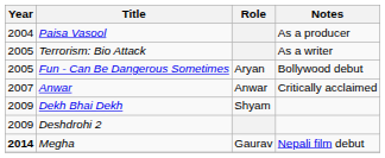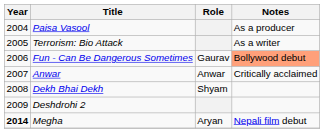 <table class="wikitable sortable">
 <tr>
 <th>Year</th>
 <th>Title</th>
 <th>Role</th>
 <th>Notes</th>
 </tr>
 <tr>
 <td>2004</td>
 <td><em><a href='#'>Paisa Vasool</a></em></td>
 <th></th>
 <td>As a producer</td>
 </tr>
 <tr>
 <td>2005</td>
 <td><em>Terrorism: Bio Attack</em></td>
 <th></th>
 <td>As a writer</td>
 </tr>
 <tr>
-<td>2005</td>
+<td>2006</td>
 <td><em><a href='#'>Fun - Can Be Dangerous Sometimes</a></em></td>
-<td>Aryan</td>
-<td>Bollywood debut</td>
+<td>Gaurav</td>
+<td style="background: lightsalmon;">Bollywood debut</td>
 </tr>
 <tr>
 <td>2007</td>
 <td><em><a href='#'>Anwar</a></em></td>
 <td>Anwar</td>
 <td>Critically acclaimed</td>
 </tr>
 <tr>
-<td>2009</td>
+<td>2008</td>
 <td><em><a href='#'>Dekh Bhai Dekh</a></em></td>
 <td>Shyam</td>
 <td></td>
 </tr>
 <tr>
 <td>2009</td>
 <td><em>Deshdrohi 2</em></td>
 <th></th>
 <td></td>
 </tr>
 <tr>
 <td><strong>2014</strong></td>
 <td><em>Megha</em></td>
-<td>Gaurav</td>
+<td>Aryan</td>
 <td><a href='#'>Nepali film</a> debut</td>
 </tr>
 <tr>
 </tr>
 </table>
